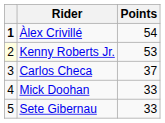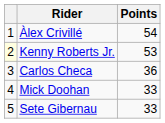 <table class="wikitable" style="font-size: 95%;">
 <tr>
 <th></th>
 <th>Rider</th>
 <th>Points</th>
 </tr>
 <tr>
-<td align=center><strong>1</strong></td>
+<td align=center>1</td>
 <td> <a href='#'>Àlex Crivillé</a></td>
 <td align=right>54</td>
 </tr>
 <tr>
 <td align=center style="background: lightyellow;">2</td>
 <td> <a href='#'>Kenny Roberts Jr.</a></td>
 <td align=right>53</td>
 </tr>
 <tr>
 <td align=center>3</td>
 <td> <a href='#'>Carlos Checa</a></td>
-<td align=right>37</td>
+<td align=right>36</td>
 </tr>
 <tr>
 <td align=center>4</td>
 <td> <a href='#'>Mick Doohan</a></td>
 <td align=right>33</td>
 </tr>
 <tr>
 <td align=center>5</td>
 <td> <a href='#'>Sete Gibernau</a></td>
 <td align=right>33</td>
 </tr>
 </table>
